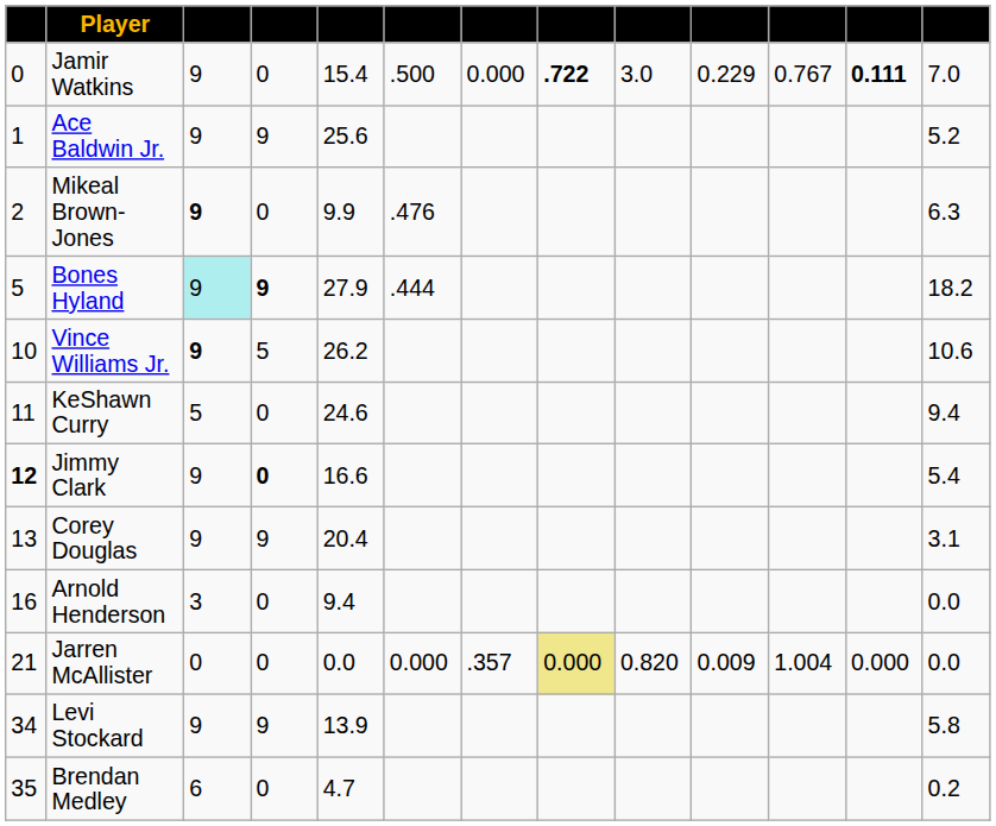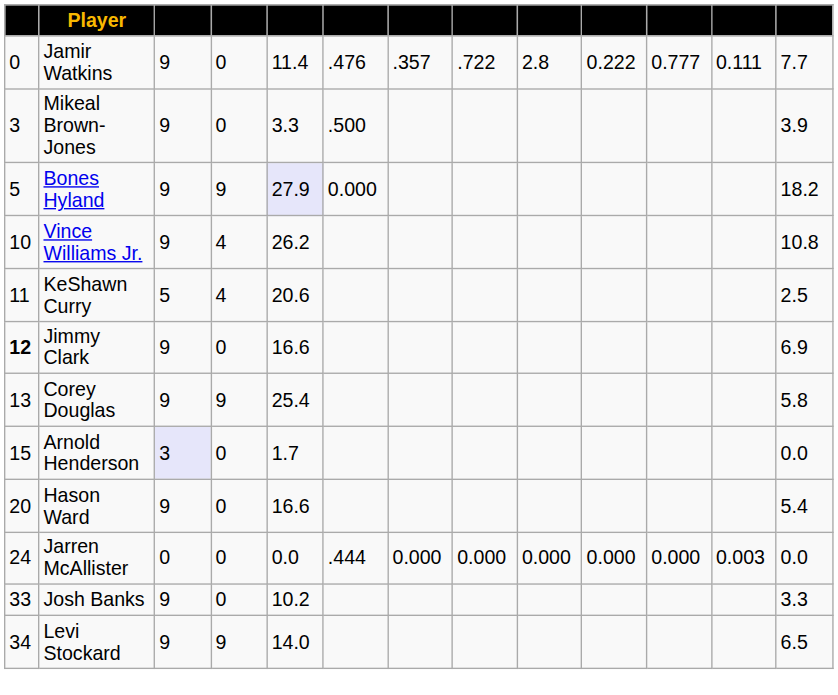 <table class="wikitable sortable" style="font-size: 90%">
 <tr>
 <th style="background:#000000; color:#F8B800" width="3%"></th>
 <th style="background:#000000; color:#F8B800" width="10%">Player</th>
 <th style="background:#000000; color:#F8B800" width="6%"></th>
 <th style="background:#000000; color:#F8B800" width="6%"></th>
 <th style="background:#000000; color:#F8B800" width="6%"></th>
 <th style="background:#000000; color:#F8B800" width="6%"></th>
 <th style="background:#000000; color:#F8B800" width="6%"></th>
 <th style="background:#000000; color:#F8B800" width="6%"></th>
 <th style="background:#000000; color:#F8B800" width="6%"></th>
 <th style="background:#000000; color:#F8B800" width="6%"></th>
 <th style="background:#000000; color:#F8B800" width="6%"></th>
 <th style="background:#000000; color:#F8B800" width="6%"></th>
 <th style="background:#000000; color:#F8B800" width="6%"></th>
 </tr>
 <tr>
 <td>0</td>
 <td>Jamir Watkins</td>
 <td>9</td>
 <td>0</td>
-<td>15.4</td>
-<td>.500</td>
-<td>0.000</td>
-<td><strong>.722</strong></td>
-<td>3.0</td>
-<td>0.229</td>
-<td>0.767</td>
-<td><strong>0.111</strong></td>
-<td>7.0</td>
+<td>11.4</td>
+<td>.476</td>
+<td>.357</td>
+<td>.722</td>
+<td>2.8</td>
+<td>0.222</td>
+<td>0.777</td>
+<td>0.111</td>
+<td>7.7</td>
 </tr>
 <tr>
-<td>1</td>
-<td><a href='#'>Ace Baldwin Jr.</a></td>
+<td>3</td>
+<td>Mikeal Brown-Jones</td>
 <td>9</td>
-<td>9</td>
-<td>25.6</td>
+<td>0</td>
+<td>3.3</td>
+<td>.500</td>
 <td></td>
 <td></td>
 <td></td>
 <td></td>
 <td></td>
 <td></td>
-<td></td>
-<td>5.2</td>
-</tr>
-<tr>
-<td>2</td>
-<td>Mikeal Brown-Jones</td>
-<td><strong>9</strong></td>
-<td>0</td>
-<td>9.9</td>
-<td>.476</td>
-<td></td>
-<td></td>
-<td></td>
-<td></td>
-<td></td>
-<td></td>
-<td>6.3</td>
+<td>3.9</td>
 </tr>
 <tr>
 <td>5</td>
 <td><a href='#'>Bones Hyland</a></td>
-<td style="background: paleturquoise;">9</td>
-<td><strong>9</strong></td>
-<td>27.9</td>
-<td>.444</td>
+<td>9</td>
+<td>9</td>
+<td style="background: lavender;">27.9</td>
+<td>0.000</td>
 <td></td>
 <td></td>
 <td></td>
 <td></td>
 <td></td>
 <td></td>
 <td>18.2</td>
 </tr>
 <tr>
 <td>10</td>
 <td><a href='#'>Vince Williams Jr.</a></td>
-<td><strong>9</strong></td>
-<td>5</td>
+<td>9</td>
+<td>4</td>
 <td>26.2</td>
 <td></td>
 <td></td>
 <td></td>
 <td></td>
 <td></td>
 <td></td>
 <td></td>
-<td>10.6</td>
+<td>10.8</td>
 </tr>
 <tr>
 <td>11</td>
 <td>KeShawn Curry</td>
 <td>5</td>
-<td>0</td>
-<td>24.6</td>
+<td>4</td>
+<td>20.6</td>
 <td></td>
 <td></td>
 <td></td>
 <td></td>
 <td></td>
 <td></td>
 <td></td>
-<td>9.4</td>
+<td>2.5</td>
 </tr>
 <tr>
 <td><strong>12</strong></td>
 <td>Jimmy Clark</td>
 <td>9</td>
-<td><strong>0</strong></td>
+<td>0</td>
+<td>16.6</td>
+<td></td>
+<td></td>
+<td></td>
+<td></td>
+<td></td>
+<td></td>
+<td></td>
+<td>6.9</td>
+</tr>
+<tr>
+<td>13</td>
+<td>Corey Douglas</td>
+<td>9</td>
+<td>9</td>
+<td>25.4</td>
+<td></td>
+<td></td>
+<td></td>
+<td></td>
+<td></td>
+<td></td>
+<td></td>
+<td>5.8</td>
+</tr>
+<tr>
+<td>15</td>
+<td>Arnold Henderson</td>
+<td style="background: lavender;">3</td>
+<td>0</td>
+<td>1.7</td>
+<td></td>
+<td></td>
+<td></td>
+<td></td>
+<td></td>
+<td></td>
+<td></td>
+<td>0.0</td>
+</tr>
+<tr>
+<td>20</td>
+<td>Hason Ward</td>
+<td>9</td>
+<td>0</td>
 <td>16.6</td>
 <td></td>
 <td></td>
 <td></td>
 <td></td>
 <td></td>
 <td></td>
 <td></td>
 <td>5.4</td>
 </tr>
 <tr>
-<td>13</td>
-<td>Corey Douglas</td>
+<td>24</td>
+<td>Jarren McAllister</td>
+<td>0</td>
+<td>0</td>
+<td>0.0</td>
+<td>.444</td>
+<td>0.000</td>
+<td>0.000</td>
+<td>0.000</td>
+<td>0.000</td>
+<td>0.000</td>
+<td>0.003</td>
+<td>0.0</td>
+</tr>
+<tr>
+<td>33</td>
+<td>Josh Banks</td>
 <td>9</td>
-<td>9</td>
-<td>20.4</td>
+<td>0</td>
+<td>10.2</td>
 <td></td>
 <td></td>
 <td></td>
 <td></td>
 <td></td>
 <td></td>
 <td></td>
-<td>3.1</td>
+<td>3.3</td>
 </tr>
 <tr>
-<td>16</td>
-<td>Arnold Henderson</td>
-<td>3</td>
-<td>0</td>
-<td>9.4</td>
+<td>34</td>
+<td>Levi Stockard</td>
+<td>9</td>
+<td>9</td>
+<td>14.0</td>
 <td></td>
 <td></td>
 <td></td>
 <td></td>
 <td></td>
 <td></td>
 <td></td>
-<td>0.0</td>
-</tr>
-<tr>
-<td>21</td>
-<td>Jarren McAllister</td>
-<td>0</td>
-<td>0</td>
-<td>0.0</td>
-<td>0.000</td>
-<td>.357</td>
-<td style="background: khaki;">0.000</td>
-<td>0.820</td>
-<td>0.009</td>
-<td>1.004</td>
-<td>0.000</td>
-<td>0.0</td>
-</tr>
-<tr>
-<td>34</td>
-<td>Levi Stockard</td>
-<td>9</td>
-<td>9</td>
-<td>13.9</td>
-<td></td>
-<td></td>
-<td></td>
-<td></td>
-<td></td>
-<td></td>
-<td></td>
-<td>5.8</td>
-</tr>
-<tr>
-<td>35</td>
-<td>Brendan Medley</td>
-<td>6</td>
-<td>0</td>
-<td>4.7</td>
-<td></td>
-<td></td>
-<td></td>
-<td></td>
-<td></td>
-<td></td>
-<td></td>
-<td>0.2</td>
+<td>6.5</td>
 </tr>
 </table>
